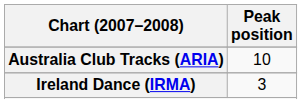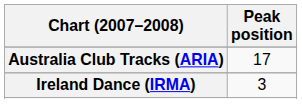 <table class="wikitable sortable plainrowheaders" style="text-align:center">
 <tr>
 <th>Chart (2007–2008)</th>
 <th>Peak<br>position</th>
 </tr>
 <tr>
 </tr>
 <tr>
 <th scope="row">Australia Club Tracks (<a href='#'>ARIA</a>)</th>
-<td>10</td>
+<td>17</td>
 </tr>
 <tr>
 </tr>
 <tr>
 </tr>
 <tr>
 </tr>
 <tr>
 </tr>
 <tr>
 <th scope="row">Ireland Dance (<a href='#'>IRMA</a>)</th>
 <td>3</td>
 </tr>
 <tr>
 </tr>
 <tr>
 </tr>
 <tr>
 </tr>
 <tr>
 </tr>
 </table>
